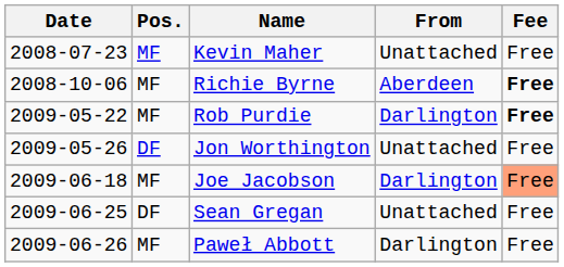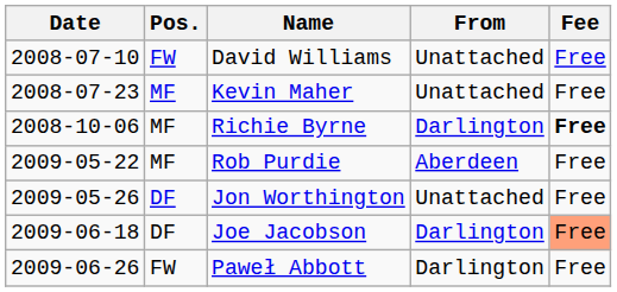 <table class="wikitable">
 <tr>
 <th>Date</th>
 <th>Pos.</th>
 <th>Name</th>
 <th>From</th>
 <th>Fee</th>
+</tr>
+<tr>
+<td>2008-07-10</td>
+<td><a href='#'>FW</a></td>
+<td>David Williams</td>
+<td>Unattached</td>
+<td><a href='#'>Free</a></td>
 </tr>
 <tr>
 <td>2008-07-23</td>
 <td><a href='#'>MF</a></td>
 <td><a href='#'>Kevin Maher</a></td>
 <td>Unattached</td>
 <td>Free</td>
 </tr>
 <tr>
 <td>2008-10-06</td>
 <td>MF</td>
 <td><a href='#'>Richie Byrne</a></td>
-<td><a href='#'>Aberdeen</a></td>
+<td><a href='#'>Darlington</a></td>
 <td><strong>Free</strong></td>
 </tr>
 <tr>
 <td>2009-05-22</td>
 <td>MF</td>
 <td><a href='#'>Rob Purdie</a></td>
-<td><a href='#'>Darlington</a></td>
-<td><strong>Free</strong></td>
+<td><a href='#'>Aberdeen</a></td>
+<td>Free</td>
 </tr>
 <tr>
 <td>2009-05-26</td>
 <td><a href='#'>DF</a></td>
 <td><a href='#'>Jon Worthington</a></td>
 <td>Unattached</td>
 <td>Free</td>
 </tr>
 <tr>
 <td>2009-06-18</td>
-<td>MF</td>
+<td>DF</td>
 <td><a href='#'>Joe Jacobson</a></td>
 <td><a href='#'>Darlington</a></td>
 <td style="background: lightsalmon;">Free</td>
 </tr>
 <tr>
-<td>2009-06-25</td>
-<td>DF</td>
-<td><a href='#'>Sean Gregan</a></td>
-<td>Unattached</td>
-<td>Free</td>
-</tr>
-<tr>
 <td>2009-06-26</td>
-<td>MF</td>
+<td>FW</td>
 <td><a href='#'>Paweł Abbott</a></td>
 <td>Darlington</td>
 <td>Free</td>
 </tr>
 </table>
